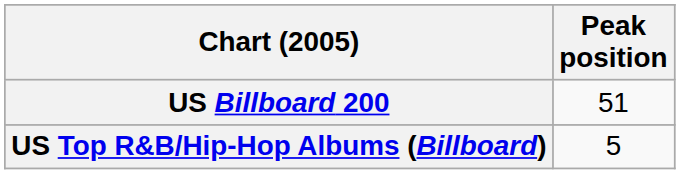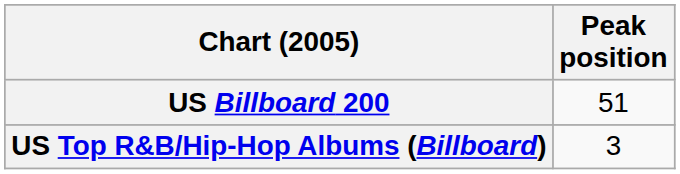 <table class="wikitable sortable plainrowheaders" style="text-align:center">
 <tr>
 <th scope="col">Chart (2005)</th>
 <th scope="col">Peak<br>position</th>
 </tr>
 <tr>
 <th scope="row">US <a href='#'><em>Billboard</em> 200</a></th>
 <td>51</td>
 </tr>
 <tr>
 <th scope="row">US <a href='#'>Top R&B/Hip-Hop Albums</a> (<em><a href='#'>Billboard</a></em>)</th>
-<td>5</td>
+<td>3</td>
 </tr>
 </table>
